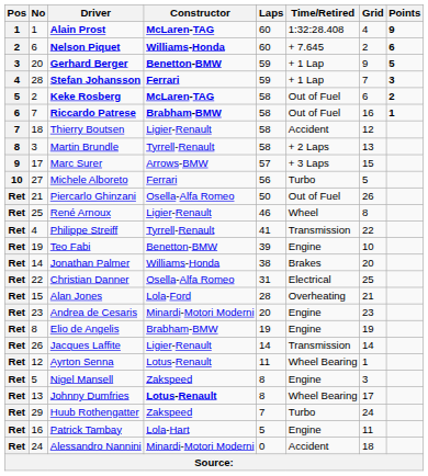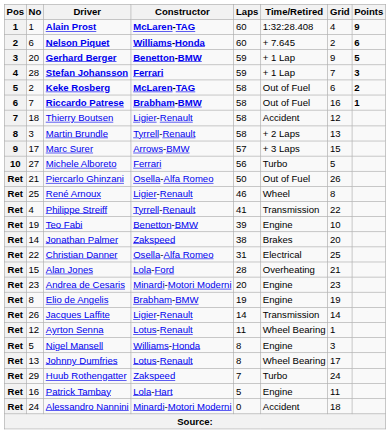 <table class="wikitable" style="font-size: 95%;">
 <tr>
 <th>Pos</th>
 <th>No</th>
 <th>Driver</th>
 <th>Constructor</th>
 <th>Laps</th>
 <th>Time/Retired</th>
 <th>Grid</th>
 <th>Points</th>
 </tr>
 <tr>
 <th>1</th>
 <td>1</td>
 <td> <strong><a href='#'>Alain Prost</a></strong></td>
 <td><strong><a href='#'>McLaren</a>-<a href='#'>TAG</a></strong></td>
 <td>60</td>
 <td>1:32:28.408</td>
 <td>4</td>
 <td><strong>9</strong></td>
 </tr>
 <tr>
 <th>2</th>
 <td>6</td>
 <td> <strong><a href='#'>Nelson Piquet</a></strong></td>
 <td><strong><a href='#'>Williams</a>-<a href='#'>Honda</a></strong></td>
 <td>60</td>
 <td>+ 7.645</td>
 <td>2</td>
 <td><strong>6</strong></td>
 </tr>
 <tr>
 <th>3</th>
 <td>20</td>
 <td> <strong><a href='#'>Gerhard Berger</a></strong></td>
 <td><strong><a href='#'>Benetton</a>-<a href='#'>BMW</a></strong></td>
 <td>59</td>
 <td>+ 1 Lap</td>
 <td>9</td>
 <td><strong>5</strong></td>
 </tr>
 <tr>
 <th>4</th>
 <td>28</td>
 <td> <strong><a href='#'>Stefan Johansson</a></strong></td>
 <td><strong><a href='#'>Ferrari</a></strong></td>
 <td>59</td>
 <td>+ 1 Lap</td>
 <td>7</td>
 <td><strong>3</strong></td>
 </tr>
 <tr>
 <th>5</th>
 <td>2</td>
 <td> <strong><a href='#'>Keke Rosberg</a></strong></td>
 <td><strong><a href='#'>McLaren</a>-<a href='#'>TAG</a></strong></td>
 <td>58</td>
 <td>Out of Fuel</td>
 <td>6</td>
 <td><strong>2</strong></td>
 </tr>
 <tr>
 <th>6</th>
 <td>7</td>
 <td> <strong><a href='#'>Riccardo Patrese</a></strong></td>
 <td><strong><a href='#'>Brabham</a>-<a href='#'>BMW</a></strong></td>
 <td>58</td>
 <td>Out of Fuel</td>
 <td>16</td>
 <td><strong>1</strong></td>
 </tr>
 <tr>
 <th>7</th>
 <td>18</td>
 <td> <a href='#'>Thierry Boutsen</a></td>
 <td><a href='#'>Ligier</a>-<a href='#'>Renault</a></td>
 <td>58</td>
 <td>Accident</td>
 <td>12</td>
 <td> </td>
 </tr>
 <tr>
 <th>8</th>
 <td>3</td>
 <td> <a href='#'>Martin Brundle</a></td>
 <td><a href='#'>Tyrrell</a>-<a href='#'>Renault</a></td>
 <td>58</td>
 <td>+ 2 Laps</td>
 <td>13</td>
 <td> </td>
 </tr>
 <tr>
 <th>9</th>
 <td>17</td>
 <td> <a href='#'>Marc Surer</a></td>
 <td><a href='#'>Arrows</a>-<a href='#'>BMW</a></td>
 <td>57</td>
 <td>+ 3 Laps</td>
 <td>15</td>
 <td> </td>
 </tr>
 <tr>
 <th>10</th>
 <td>27</td>
 <td> <a href='#'>Michele Alboreto</a></td>
 <td><a href='#'>Ferrari</a></td>
 <td>56</td>
 <td>Turbo</td>
 <td>5</td>
 <td> </td>
 </tr>
 <tr>
 <th>Ret</th>
 <td>21</td>
 <td> <a href='#'>Piercarlo Ghinzani</a></td>
 <td><a href='#'>Osella</a>-<a href='#'>Alfa Romeo</a></td>
 <td>50</td>
 <td>Out of Fuel</td>
 <td>26</td>
 <td> </td>
 </tr>
 <tr>
 <th>Ret</th>
 <td>25</td>
 <td> <a href='#'>René Arnoux</a></td>
 <td><a href='#'>Ligier</a>-<a href='#'>Renault</a></td>
 <td>46</td>
 <td>Wheel</td>
 <td>8</td>
 <td> </td>
 </tr>
 <tr>
 <th>Ret</th>
 <td>4</td>
 <td> <a href='#'>Philippe Streiff</a></td>
 <td><a href='#'>Tyrrell</a>-<a href='#'>Renault</a></td>
 <td>41</td>
 <td>Transmission</td>
 <td>22</td>
 <td> </td>
 </tr>
 <tr>
 <th>Ret</th>
 <td>19</td>
 <td> <a href='#'>Teo Fabi</a></td>
 <td><a href='#'>Benetton</a>-<a href='#'>BMW</a></td>
 <td>39</td>
 <td>Engine</td>
 <td>10</td>
 <td> </td>
 </tr>
 <tr>
 <th>Ret</th>
 <td>14</td>
 <td> <a href='#'>Jonathan Palmer</a></td>
-<td><a href='#'>Williams</a>-<a href='#'>Honda</a></td>
+<td><a href='#'>Zakspeed</a></td>
 <td>38</td>
 <td>Brakes</td>
 <td>20</td>
 <td> </td>
 </tr>
 <tr>
 <th>Ret</th>
 <td>22</td>
 <td> <a href='#'>Christian Danner</a></td>
 <td><a href='#'>Osella</a>-<a href='#'>Alfa Romeo</a></td>
 <td>31</td>
 <td>Electrical</td>
 <td>25</td>
 <td> </td>
 </tr>
 <tr>
 <th>Ret</th>
 <td>15</td>
 <td> <a href='#'>Alan Jones</a></td>
 <td><a href='#'>Lola</a>-<a href='#'>Ford</a></td>
 <td>28</td>
 <td>Overheating</td>
 <td>21</td>
 <td> </td>
 </tr>
 <tr>
 <th>Ret</th>
 <td>23</td>
 <td> <a href='#'>Andrea de Cesaris</a></td>
 <td><a href='#'>Minardi</a>-<a href='#'>Motori Moderni</a></td>
 <td>20</td>
 <td>Engine</td>
 <td>23</td>
 <td> </td>
 </tr>
 <tr>
 <th>Ret</th>
 <td>8</td>
 <td> <a href='#'>Elio de Angelis</a></td>
 <td><a href='#'>Brabham</a>-<a href='#'>BMW</a></td>
 <td>19</td>
 <td>Engine</td>
 <td>19</td>
 <td> </td>
 </tr>
 <tr>
 <th>Ret</th>
 <td>26</td>
 <td> <a href='#'>Jacques Laffite</a></td>
 <td><a href='#'>Ligier</a>-<a href='#'>Renault</a></td>
 <td>14</td>
 <td>Transmission</td>
 <td>14</td>
 <td> </td>
 </tr>
 <tr>
 <th>Ret</th>
 <td>12</td>
 <td> <a href='#'>Ayrton Senna</a></td>
 <td><a href='#'>Lotus</a>-<a href='#'>Renault</a></td>
 <td>11</td>
 <td>Wheel Bearing</td>
 <td>1</td>
 <td> </td>
 </tr>
 <tr>
 <th>Ret</th>
 <td>5</td>
 <td> <a href='#'>Nigel Mansell</a></td>
-<td><a href='#'>Zakspeed</a></td>
+<td><a href='#'>Williams</a>-<a href='#'>Honda</a></td>
 <td>8</td>
 <td>Engine</td>
 <td>3</td>
 <td> </td>
 </tr>
 <tr>
 <th>Ret</th>
 <td>13</td>
 <td> <a href='#'>Johnny Dumfries</a></td>
-<td><strong><a href='#'>Lotus</a>-<a href='#'>Renault</a></strong></td>
+<td><a href='#'>Lotus</a>-<a href='#'>Renault</a></td>
 <td>8</td>
 <td>Wheel Bearing</td>
 <td>17</td>
 <td> </td>
 </tr>
 <tr>
 <th>Ret</th>
 <td>29</td>
 <td> <a href='#'>Huub Rothengatter</a></td>
 <td><a href='#'>Zakspeed</a></td>
 <td>7</td>
 <td>Turbo</td>
 <td>24</td>
 <td> </td>
 </tr>
 <tr>
 <th>Ret</th>
 <td>16</td>
 <td> <a href='#'>Patrick Tambay</a></td>
 <td><a href='#'>Lola</a>-<a href='#'>Hart</a></td>
 <td>5</td>
 <td>Engine</td>
 <td>11</td>
 <td> </td>
 </tr>
 <tr>
 <th>Ret</th>
 <td>24</td>
 <td> <a href='#'>Alessandro Nannini</a></td>
 <td><a href='#'>Minardi</a>-<a href='#'>Motori Moderni</a></td>
 <td>0</td>
 <td>Accident</td>
 <td>18</td>
 <td> </td>
 </tr>
 <tr>
 <th colspan="8" style="text-align: center">Source:</th>
 </tr>
 </table>
